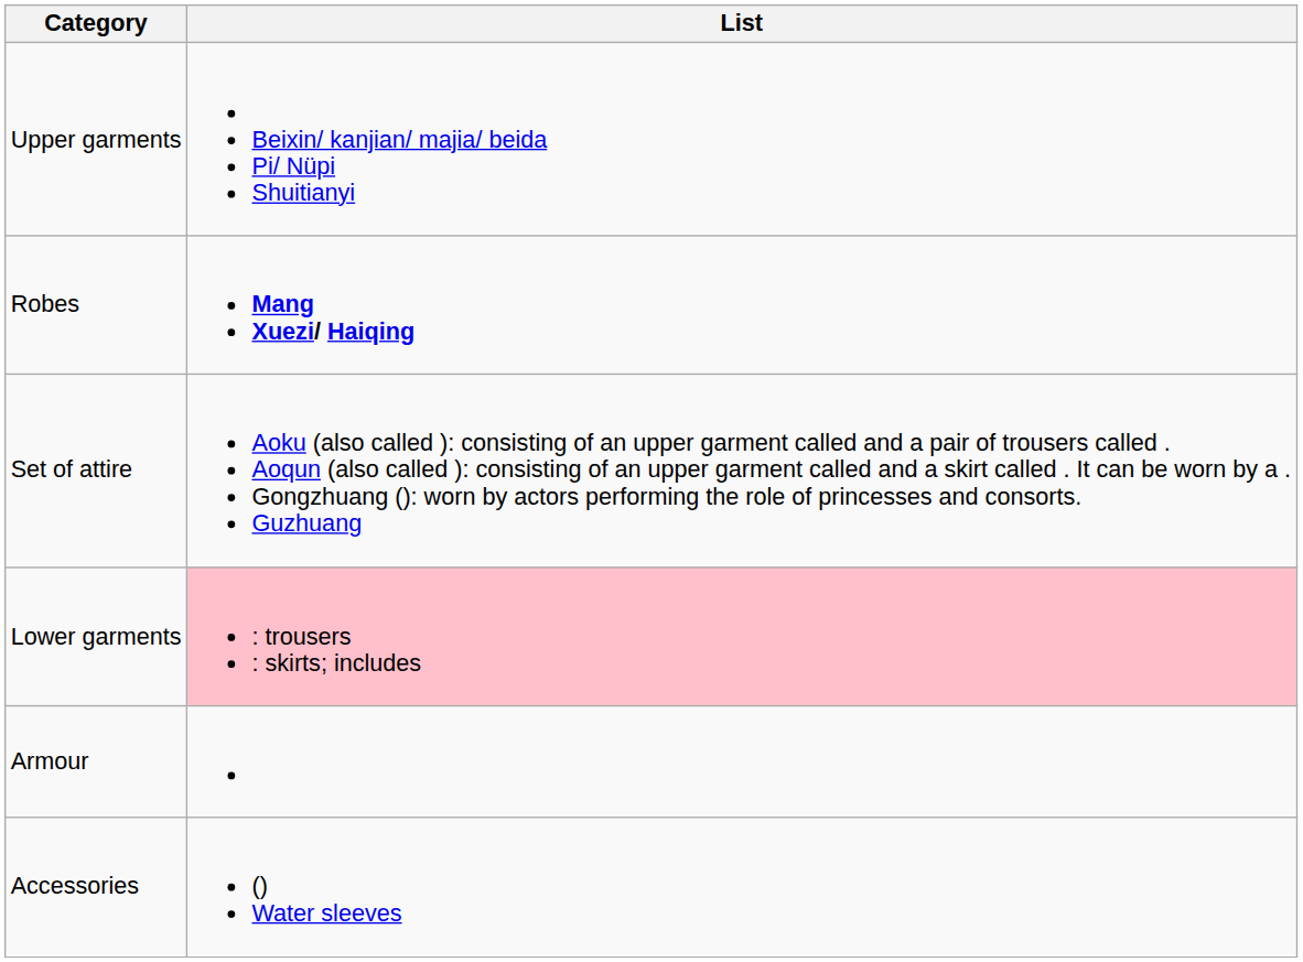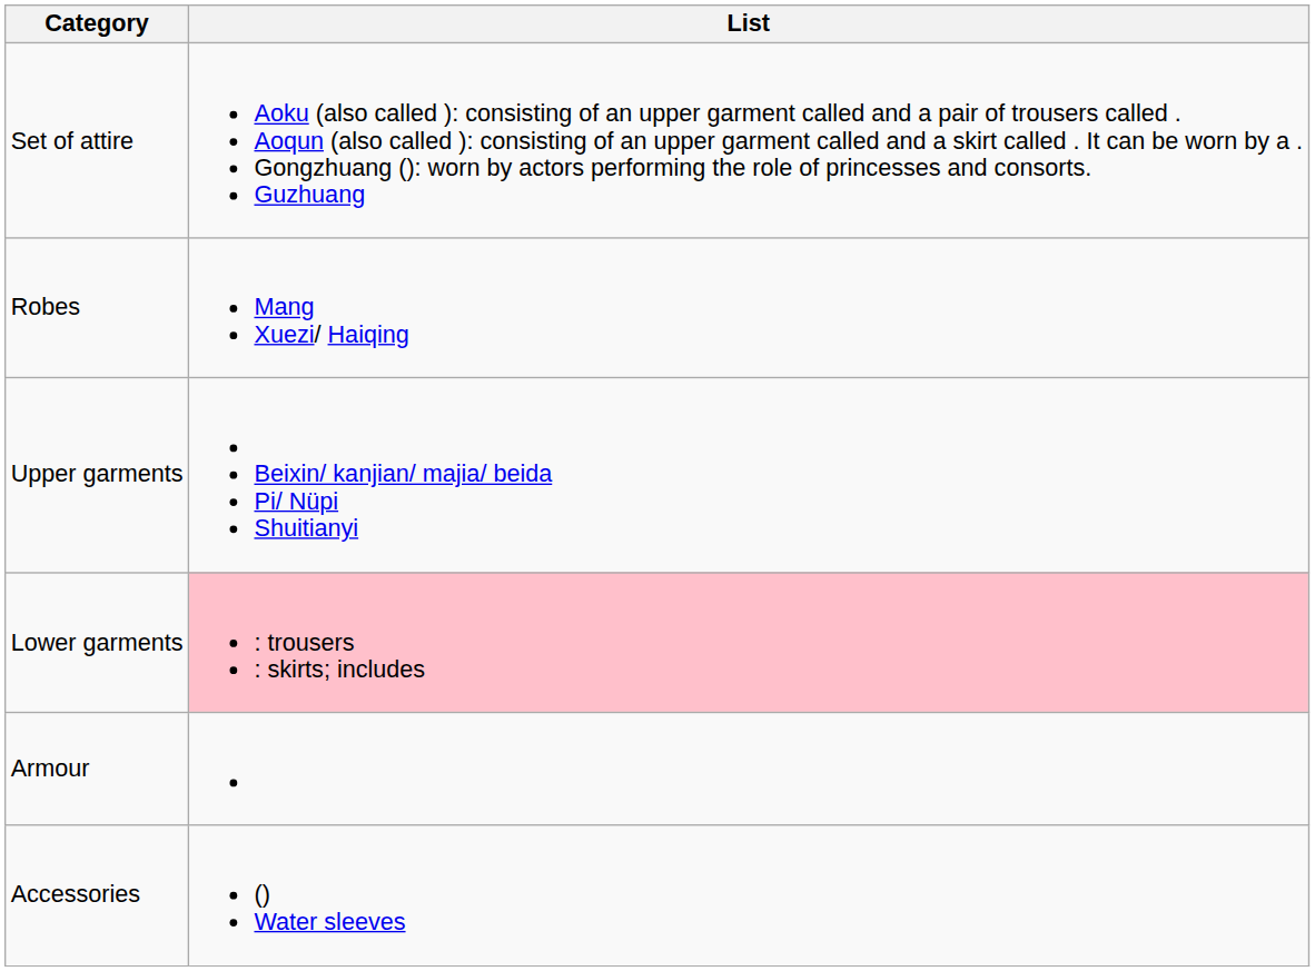 <table class="wikitable">
 <tr>
 <th>Category</th>
 <th>List</th>
 </tr>
 <tr>
-<td>Upper garments</td>
-<td><br><ul><li></li><li><a href='#'>Beixin/ kanjian/ majia/ beida</a></li><li><a href='#'>Pi/ Nüpi</a></li><li><a href='#'>Shuitianyi</a></li></ul></td>
+<td>Set of attire</td>
+<td><br><ul><li><a href='#'>Aoku</a> (also called ): consisting of an upper garment called  and a pair of trousers called .</li><li><a href='#'>Aoqun</a> (also called ): consisting of an upper garment called  and a skirt called . It can be worn by a .</li><li>Gongzhuang (): worn by actors performing the role of princesses and consorts.</li><li><a href='#'>Guzhuang</a></li></ul></td>
 </tr>
 <tr>
 <td>Robes</td>
-<td><strong><br><ul><li><a href='#'>Mang</a></li><li><a href='#'>Xuezi</a>/ <a href='#'>Haiqing</a></li></ul></strong></td>
+<td><br><ul><li><a href='#'>Mang</a></li><li><a href='#'>Xuezi</a>/ <a href='#'>Haiqing</a></li></ul></td>
 </tr>
 <tr>
-<td>Set of attire</td>
-<td><br><ul><li><a href='#'>Aoku</a> (also called ): consisting of an upper garment called  and a pair of trousers called .</li><li><a href='#'>Aoqun</a> (also called ): consisting of an upper garment called  and a skirt called . It can be worn by a .</li><li>Gongzhuang (): worn by actors performing the role of princesses and consorts.</li><li><a href='#'>Guzhuang</a></li></ul></td>
+<td>Upper garments</td>
+<td><br><ul><li></li><li><a href='#'>Beixin/ kanjian/ majia/ beida</a></li><li><a href='#'>Pi/ Nüpi</a></li><li><a href='#'>Shuitianyi</a></li></ul></td>
 </tr>
 <tr>
 <td>Lower garments</td>
 <td style="background: pink;"><br><ul><li>: trousers</li><li>: skirts; includes </li></ul></td>
 </tr>
 <tr>
 <td>Armour</td>
 <td><br><ul><li></li></ul></td>
 </tr>
 <tr>
 <td>Accessories</td>
 <td><br><ul><li> ()</li><li><a href='#'>Water sleeves</a></li></ul></td>
 </tr>
 </table>
